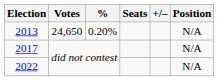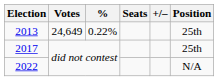 <table class="wikitable" style="text-align:center">
 <tr>
 <th>Election</th>
 <th>Votes</th>
 <th>%</th>
 <th>Seats</th>
 <th>+/–</th>
 <th>Position</th>
 </tr>
 <tr>
 <td><a href='#'>2013</a></td>
-<td>24,650</td>
-<td>0.20%</td>
+<td>24,649</td>
+<td>0.22%</td>
 <td></td>
 <td></td>
-<td>N/A</td>
+<td> 25th</td>
 </tr>
 <tr>
 <td><a href='#'>2017</a></td>
 <td colspan="2" rowspan="2"><em>did not contest</em></td>
 <td></td>
 <td></td>
-<td>N/A</td>
+<td> 25th</td>
 </tr>
 <tr>
 <td><a href='#'>2022</a></td>
 <td></td>
 <td></td>
 <td>N/A</td>
 </tr>
 </table>
